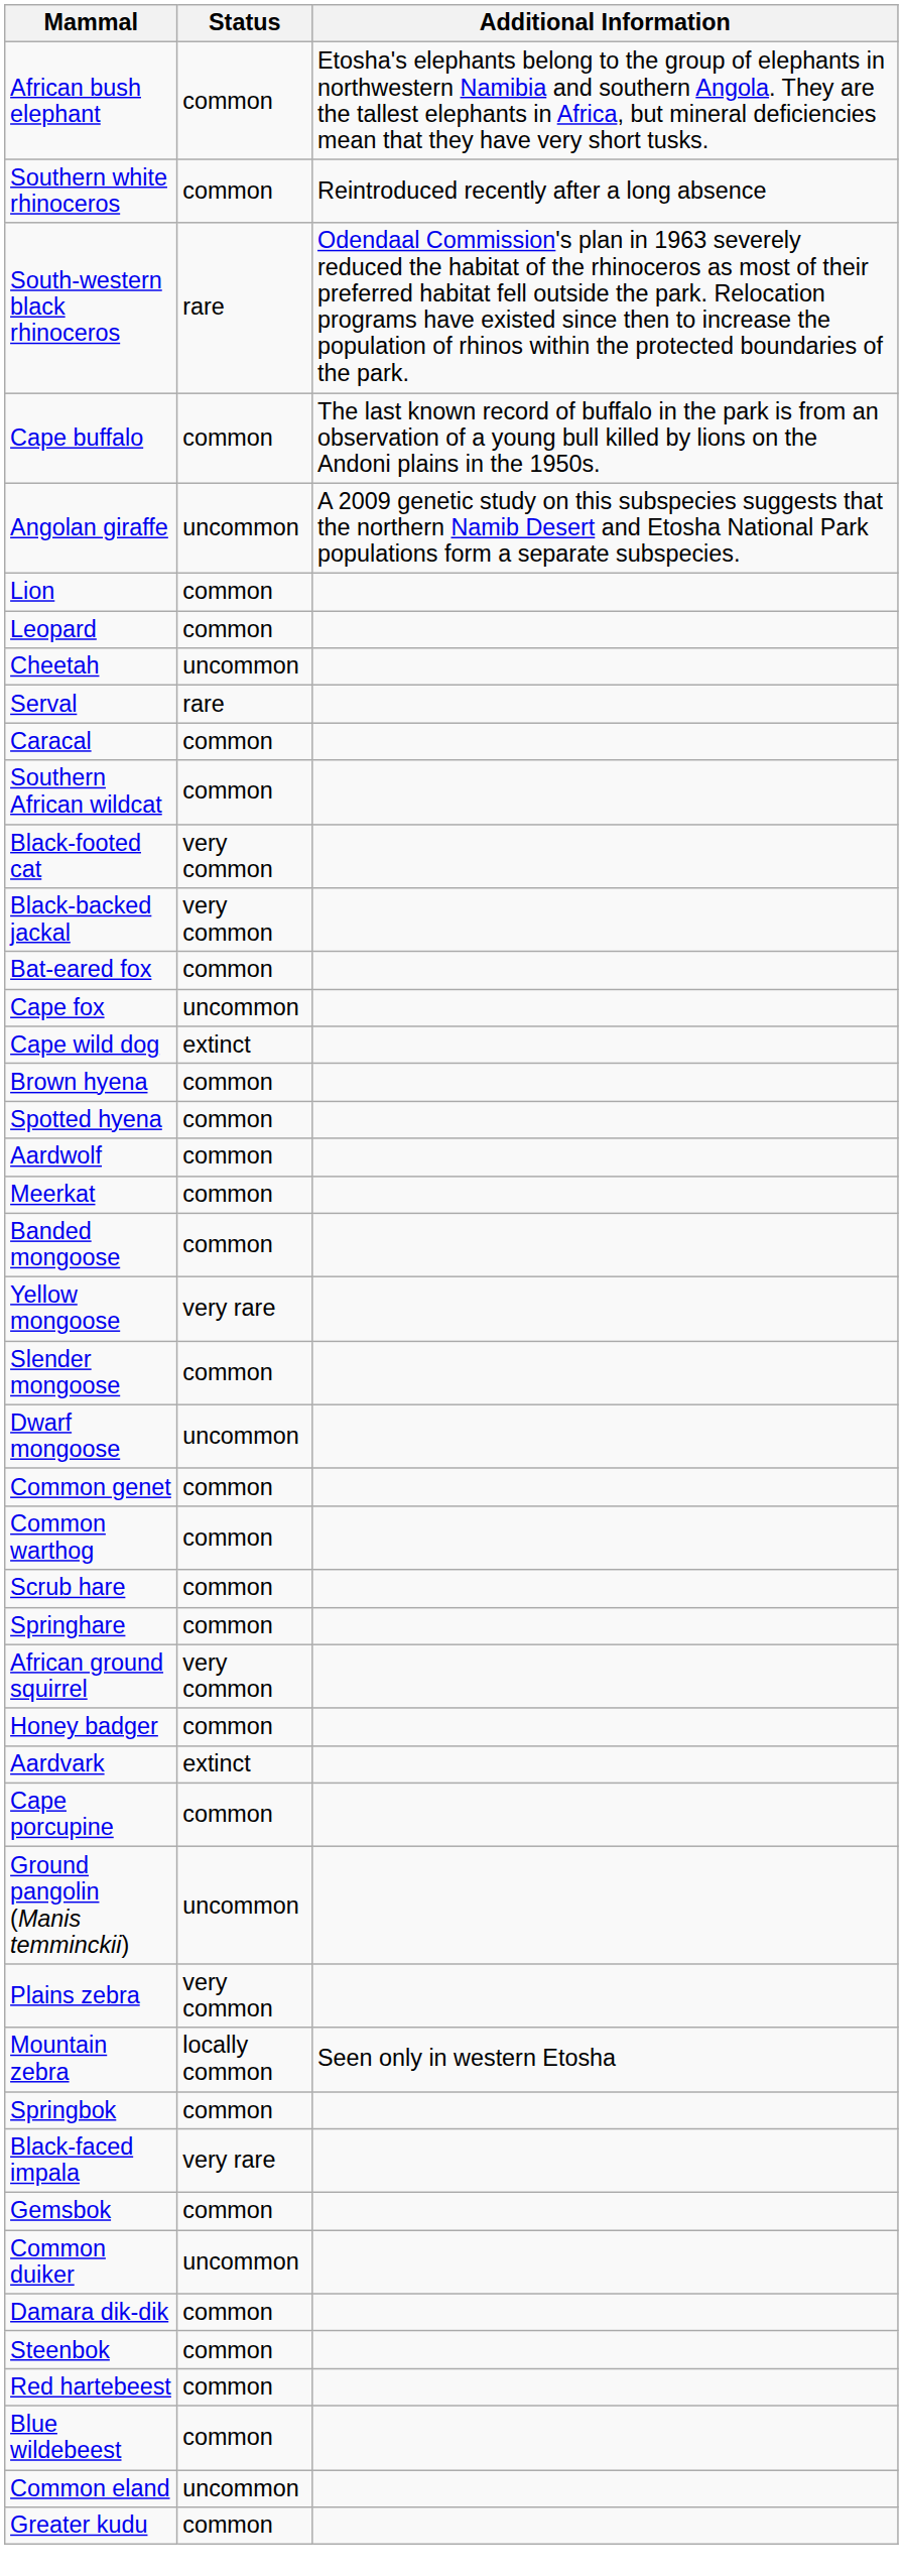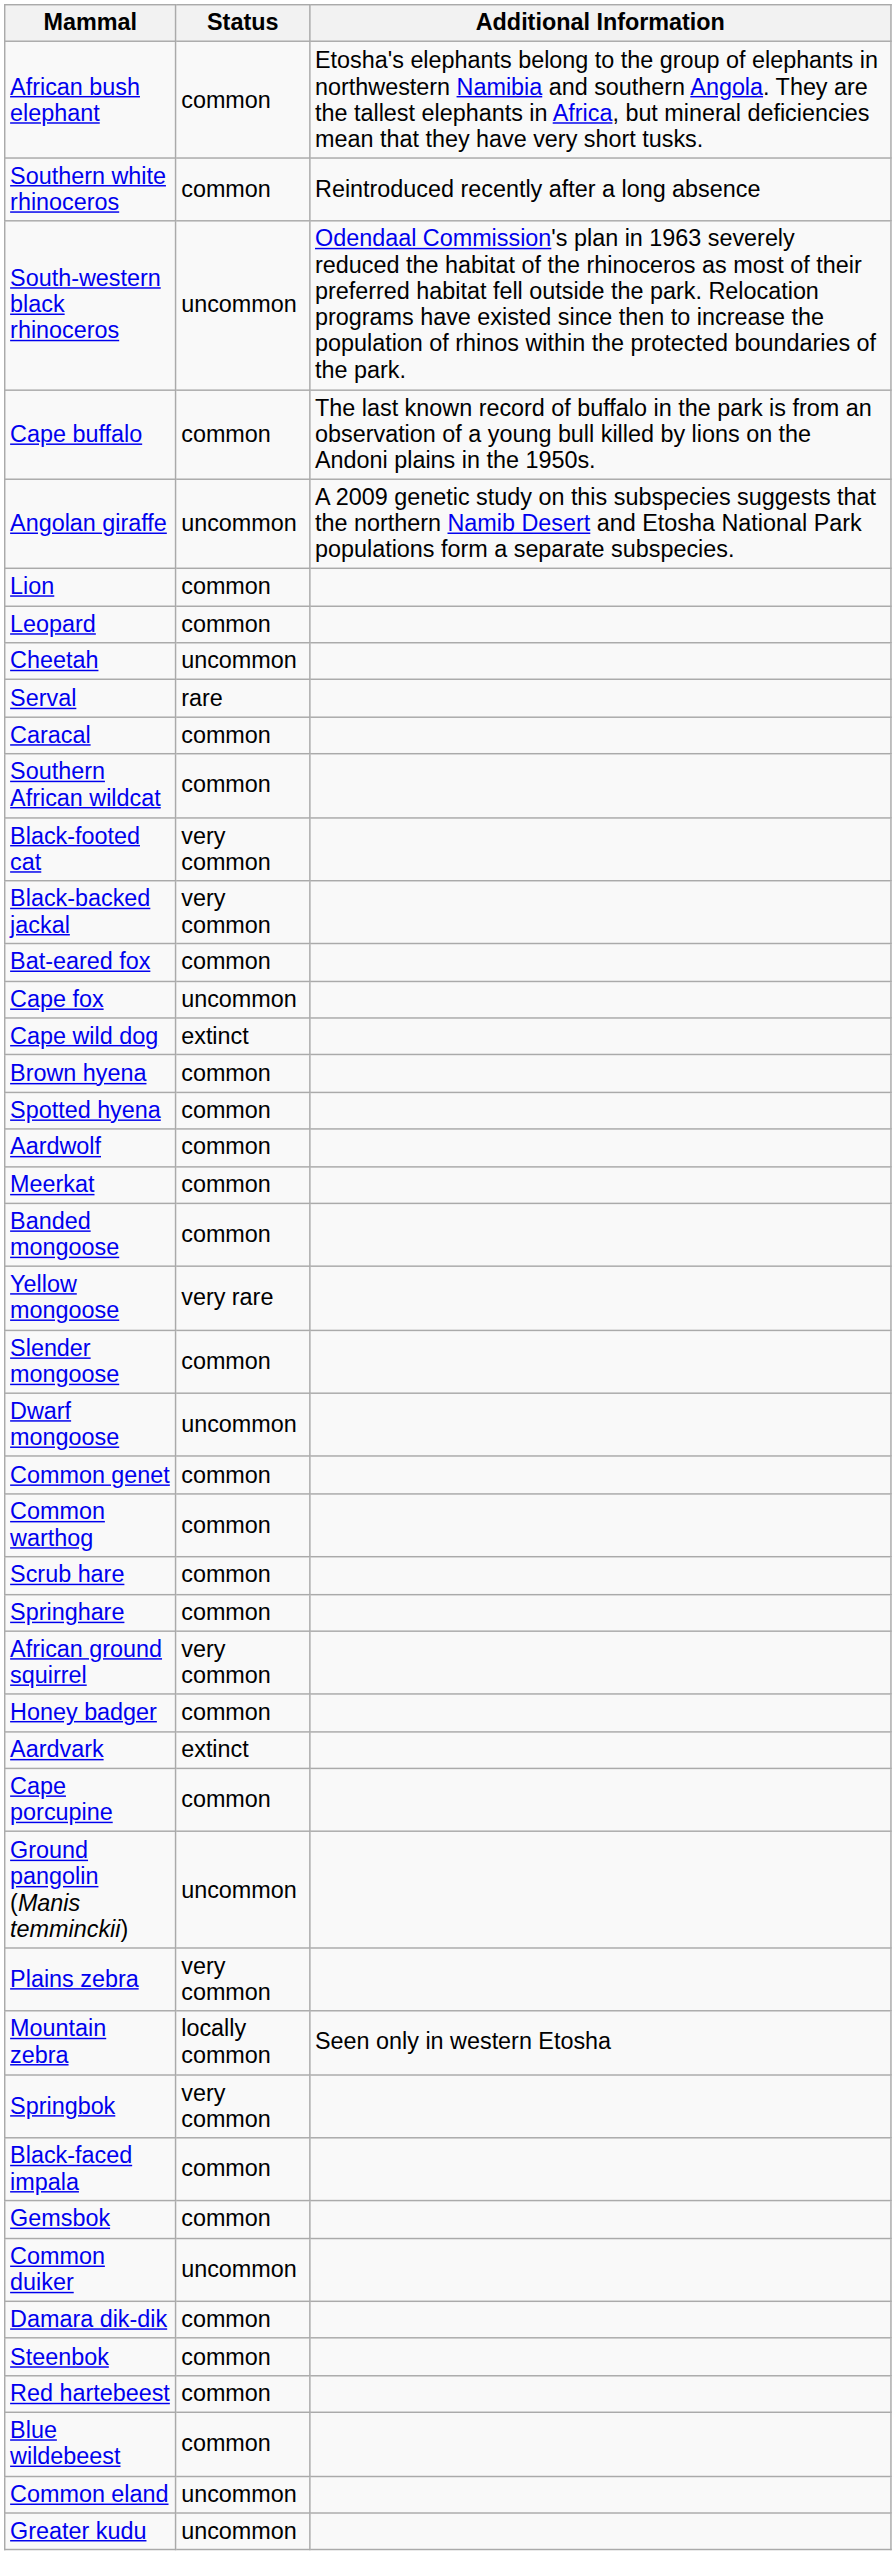 <table class="wikitable sortable">
 <tr>
 <th>Mammal</th>
 <th>Status</th>
 <th>Additional Information</th>
 </tr>
 <tr>
 <td><a href='#'>African bush elephant</a></td>
 <td>common</td>
 <td>Etosha's elephants belong to the group of elephants in northwestern <a href='#'>Namibia</a> and southern <a href='#'>Angola</a>. They are the tallest elephants in <a href='#'>Africa</a>, but mineral deficiencies mean that they have very short tusks.</td>
 </tr>
 <tr>
 <td><a href='#'>Southern white rhinoceros</a></td>
 <td>common</td>
 <td>Reintroduced recently after a long absence</td>
 </tr>
 <tr>
 <td><a href='#'>South-western black rhinoceros</a></td>
-<td>rare</td>
+<td>uncommon</td>
 <td><a href='#'>Odendaal Commission</a>'s plan in 1963 severely reduced the habitat of the rhinoceros as most of their preferred habitat fell outside the park. Relocation programs have existed since then to increase the population of rhinos within the protected boundaries of the park.</td>
 </tr>
 <tr>
 <td><a href='#'>Cape buffalo</a></td>
 <td>common</td>
 <td>The last known record of buffalo in the park is from an observation of a young bull killed by lions on the Andoni plains in the 1950s.</td>
 </tr>
 <tr>
 <td><a href='#'>Angolan giraffe</a></td>
 <td>uncommon</td>
 <td>A 2009 genetic study on this subspecies suggests that the northern <a href='#'>Namib Desert</a> and Etosha National Park populations form a separate subspecies.</td>
 </tr>
 <tr>
 <td><a href='#'>Lion</a></td>
 <td>common</td>
 <td></td>
 </tr>
 <tr>
 <td><a href='#'>Leopard</a></td>
 <td>common</td>
 <td></td>
 </tr>
 <tr>
 <td><a href='#'>Cheetah</a></td>
 <td>uncommon</td>
 <td></td>
 </tr>
 <tr>
 <td><a href='#'>Serval</a></td>
 <td>rare</td>
 <td></td>
 </tr>
 <tr>
 <td><a href='#'>Caracal</a></td>
 <td>common</td>
 <td></td>
 </tr>
 <tr>
 <td><a href='#'>Southern African wildcat</a></td>
 <td>common</td>
 <td></td>
 </tr>
 <tr>
 <td><a href='#'>Black-footed cat</a></td>
 <td>very common</td>
 <td></td>
 </tr>
 <tr>
 <td><a href='#'>Black-backed jackal</a></td>
 <td>very common</td>
 <td></td>
 </tr>
 <tr>
 <td><a href='#'>Bat-eared fox</a></td>
 <td>common</td>
 <td></td>
 </tr>
 <tr>
 <td><a href='#'>Cape fox</a></td>
 <td>uncommon</td>
 <td></td>
 </tr>
 <tr>
 <td><a href='#'>Cape wild dog</a></td>
 <td>extinct</td>
 <td></td>
 </tr>
 <tr>
 <td><a href='#'>Brown hyena</a></td>
 <td>common</td>
 <td></td>
 </tr>
 <tr>
 <td><a href='#'>Spotted hyena</a></td>
 <td>common</td>
 <td></td>
 </tr>
 <tr>
 <td><a href='#'>Aardwolf</a></td>
 <td>common</td>
 <td></td>
 </tr>
 <tr>
 <td><a href='#'>Meerkat</a></td>
 <td>common</td>
 <td></td>
 </tr>
 <tr>
 <td><a href='#'>Banded mongoose</a></td>
 <td>common</td>
 <td></td>
 </tr>
 <tr>
 <td><a href='#'>Yellow mongoose</a></td>
 <td>very rare</td>
 <td></td>
 </tr>
 <tr>
 <td><a href='#'>Slender mongoose</a></td>
 <td>common</td>
 <td></td>
 </tr>
 <tr>
 <td><a href='#'>Dwarf mongoose</a></td>
 <td>uncommon</td>
 <td></td>
 </tr>
 <tr>
 <td><a href='#'>Common genet</a></td>
 <td>common</td>
 <td></td>
 </tr>
 <tr>
 <td><a href='#'>Common warthog</a></td>
 <td>common</td>
 <td></td>
 </tr>
 <tr>
 <td><a href='#'>Scrub hare</a></td>
 <td>common</td>
 <td></td>
 </tr>
 <tr>
 <td><a href='#'>Springhare</a></td>
 <td>common</td>
 <td></td>
 </tr>
 <tr>
 <td><a href='#'>African ground squirrel</a></td>
 <td>very common</td>
 <td></td>
 </tr>
 <tr>
 <td><a href='#'>Honey badger</a></td>
 <td>common</td>
 <td></td>
 </tr>
 <tr>
 <td><a href='#'>Aardvark</a></td>
 <td>extinct</td>
 <td></td>
 </tr>
 <tr>
 <td><a href='#'>Cape porcupine</a></td>
 <td>common</td>
 <td></td>
 </tr>
 <tr>
 <td><a href='#'>Ground pangolin</a> (<em>Manis temminckii</em>)</td>
 <td>uncommon</td>
 <td></td>
 </tr>
 <tr>
 <td><a href='#'>Plains zebra</a></td>
 <td>very common</td>
 <td></td>
 </tr>
 <tr>
 <td><a href='#'>Mountain zebra</a></td>
 <td>locally common</td>
 <td>Seen only in western Etosha</td>
 </tr>
 <tr>
 <td><a href='#'>Springbok</a></td>
-<td>common</td>
+<td>very common</td>
 <td></td>
 </tr>
 <tr>
 <td><a href='#'>Black-faced impala</a></td>
-<td>very rare</td>
+<td>common</td>
 <td></td>
 </tr>
 <tr>
 <td><a href='#'>Gemsbok</a></td>
 <td>common</td>
 <td></td>
 </tr>
 <tr>
 <td><a href='#'>Common duiker</a></td>
 <td>uncommon</td>
 <td></td>
 </tr>
 <tr>
 <td><a href='#'>Damara dik-dik</a></td>
 <td>common</td>
 <td></td>
 </tr>
 <tr>
 <td><a href='#'>Steenbok</a></td>
 <td>common</td>
 <td></td>
 </tr>
 <tr>
 <td><a href='#'>Red hartebeest</a></td>
 <td>common</td>
 <td></td>
 </tr>
 <tr>
 <td><a href='#'>Blue wildebeest</a></td>
 <td>common</td>
 <td></td>
 </tr>
 <tr>
 <td><a href='#'>Common eland</a></td>
 <td>uncommon</td>
 <td></td>
 </tr>
 <tr>
 <td><a href='#'>Greater kudu</a></td>
-<td>common</td>
+<td>uncommon</td>
 <td></td>
 </tr>
 </table>
